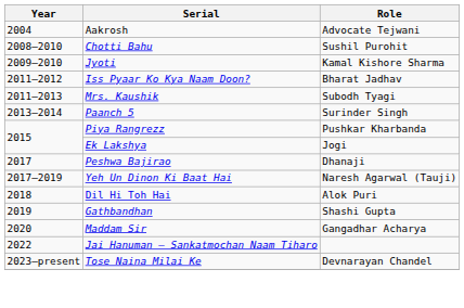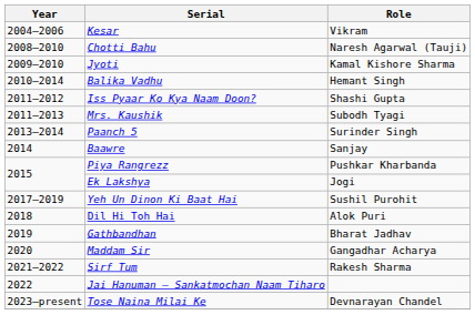 <table class="wikitable sortable">
 <tr>
 <th>Year</th>
 <th>Serial</th>
 <th>Role</th>
 </tr>
 <tr>
-<td>2004</td>
-<td>Aakrosh</td>
-<td>Advocate Tejwani</td>
+<td>2004–2006</td>
+<td><em><a href='#'>Kesar</a></em></td>
+<td>Vikram</td>
 </tr>
 <tr>
 <td>2008–2010</td>
 <td><em><a href='#'>Chotti Bahu</a></em></td>
-<td>Sushil Purohit</td>
+<td>Naresh Agarwal (Tauji)</td>
 </tr>
 <tr>
 <td>2009–2010</td>
 <td><em><a href='#'>Jyoti</a></em></td>
 <td>Kamal Kishore Sharma</td>
 </tr>
 <tr>
+<td>2010–2014</td>
+<td><em><a href='#'>Balika Vadhu</a></em></td>
+<td>Hemant Singh</td>
+</tr>
+<tr>
 <td>2011–2012</td>
 <td><em><a href='#'>Iss Pyaar Ko Kya Naam Doon?</a></em></td>
-<td>Bharat Jadhav</td>
+<td>Shashi Gupta</td>
 </tr>
 <tr>
 <td>2011–2013</td>
 <td><em><a href='#'>Mrs. Kaushik</a></em></td>
 <td>Subodh Tyagi</td>
 </tr>
 <tr>
 <td>2013–2014</td>
 <td><em><a href='#'>Paanch 5</a></em></td>
 <td>Surinder Singh</td>
 </tr>
 <tr>
+<td>2014</td>
+<td><em><a href='#'>Baawre</a></em></td>
+<td>Sanjay</td>
+</tr>
+<tr>
 <td Rowspan=2>2015</td>
 <td><em><a href='#'>Piya Rangrezz</a></em></td>
 <td>Pushkar Kharbanda</td>
 </tr>
 <tr>
 <td><em><a href='#'>Ek Lakshya</a></em></td>
 <td>Jogi</td>
 </tr>
 <tr>
-<td>2017</td>
-<td><em><a href='#'>Peshwa Bajirao</a></em></td>
-<td>Dhanaji</td>
-</tr>
-<tr>
 <td>2017–2019</td>
 <td><em><a href='#'>Yeh Un Dinon Ki Baat Hai</a></em></td>
-<td>Naresh Agarwal (Tauji)</td>
+<td>Sushil Purohit</td>
 </tr>
 <tr>
 <td>2018</td>
 <td><a href='#'>Dil Hi Toh Hai</a></td>
 <td>Alok Puri</td>
 </tr>
 <tr>
 <td>2019</td>
 <td><em><a href='#'>Gathbandhan</a></em></td>
-<td>Shashi Gupta</td>
+<td>Bharat Jadhav</td>
 </tr>
 <tr>
 <td>2020</td>
 <td><em><a href='#'>Maddam Sir</a></em></td>
 <td>Gangadhar Acharya</td>
+</tr>
+<tr>
+<td>2021–2022</td>
+<td><em><a href='#'>Sirf Tum</a></em></td>
+<td>Rakesh Sharma</td>
 </tr>
 <tr>
 <td>2022</td>
 <td><em><a href='#'>Jai Hanuman – Sankatmochan Naam Tiharo</a></em></td>
 <td></td>
 </tr>
 <tr>
 <td>2023–present</td>
 <td><em><a href='#'>Tose Naina Milai Ke</a></em></td>
 <td>Devnarayan Chandel</td>
 </tr>
 <tr>
 </tr>
 </table>
